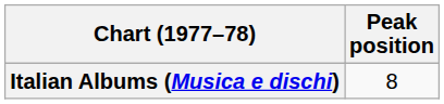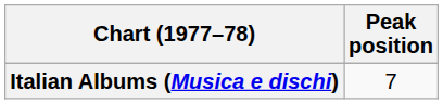 <table class="wikitable sortable plainrowheaders" style="text-align:center;">
 <tr>
 <th scope="col">Chart (1977–78)</th>
 <th scope="col">Peak<br>position</th>
 </tr>
 <tr>
 </tr>
 <tr>
 </tr>
 <tr>
 <th scope="row">Italian Albums (<em><a href='#'>Musica e dischi</a></em>)</th>
-<td>8</td>
+<td>7</td>
 </tr>
 </table>
